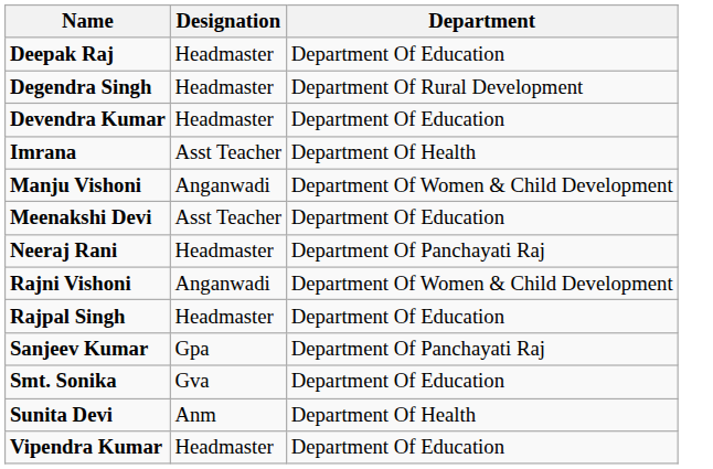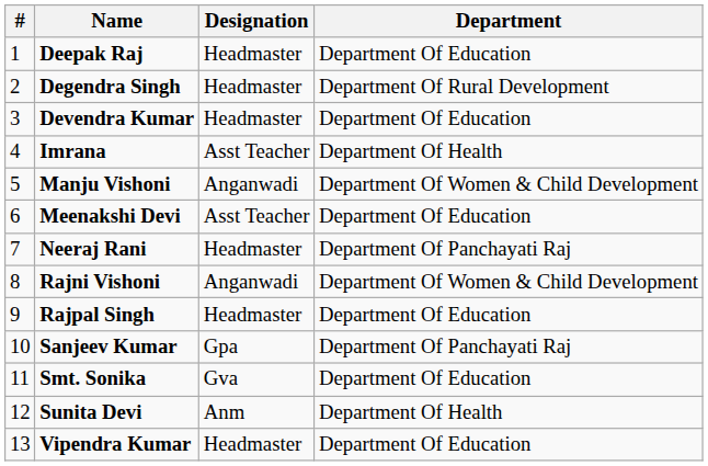 <table class="wikitable">
 <tr>
+<th>#</th>
 <th>Name</th>
 <th>Designation</th>
 <th>Department</th>
 </tr>
 <tr>
+<td>1</td>
 <td><strong>Deepak Raj</strong></td>
 <td>Headmaster</td>
 <td>Department Of Education</td>
 </tr>
 <tr>
+<td>2</td>
 <td><strong>Degendra Singh</strong></td>
 <td>Headmaster</td>
 <td>Department Of Rural Development</td>
 </tr>
 <tr>
+<td>3</td>
 <td><strong>Devendra Kumar</strong></td>
 <td>Headmaster</td>
 <td>Department Of Education</td>
 </tr>
 <tr>
+<td>4</td>
 <td><strong>Imrana</strong></td>
 <td>Asst Teacher</td>
 <td>Department Of Health</td>
 </tr>
 <tr>
+<td>5</td>
 <td><strong>Manju Vishoni</strong></td>
 <td>Anganwadi</td>
 <td>Department Of Women & Child Development</td>
 </tr>
 <tr>
+<td>6</td>
 <td><strong>Meenakshi Devi</strong></td>
 <td>Asst Teacher</td>
 <td>Department Of Education</td>
 </tr>
 <tr>
+<td>7</td>
 <td><strong>Neeraj Rani</strong></td>
 <td>Headmaster</td>
 <td>Department Of Panchayati Raj</td>
 </tr>
 <tr>
+<td>8</td>
 <td><strong>Rajni Vishoni</strong></td>
 <td>Anganwadi</td>
 <td>Department Of Women & Child Development</td>
 </tr>
 <tr>
+<td>9</td>
 <td><strong>Rajpal Singh</strong></td>
 <td>Headmaster</td>
 <td>Department Of Education</td>
 </tr>
 <tr>
+<td>10</td>
 <td><strong>Sanjeev Kumar</strong></td>
 <td>Gpa</td>
 <td>Department Of Panchayati Raj</td>
 </tr>
 <tr>
+<td>11</td>
 <td><strong>Smt. Sonika</strong></td>
 <td>Gva</td>
 <td>Department Of Education</td>
 </tr>
 <tr>
+<td>12</td>
 <td><strong>Sunita Devi</strong></td>
 <td>Anm</td>
 <td>Department Of Health</td>
 </tr>
 <tr>
+<td>13</td>
 <td><strong>Vipendra Kumar</strong></td>
 <td>Headmaster</td>
 <td>Department Of Education</td>
 </tr>
 </table>
